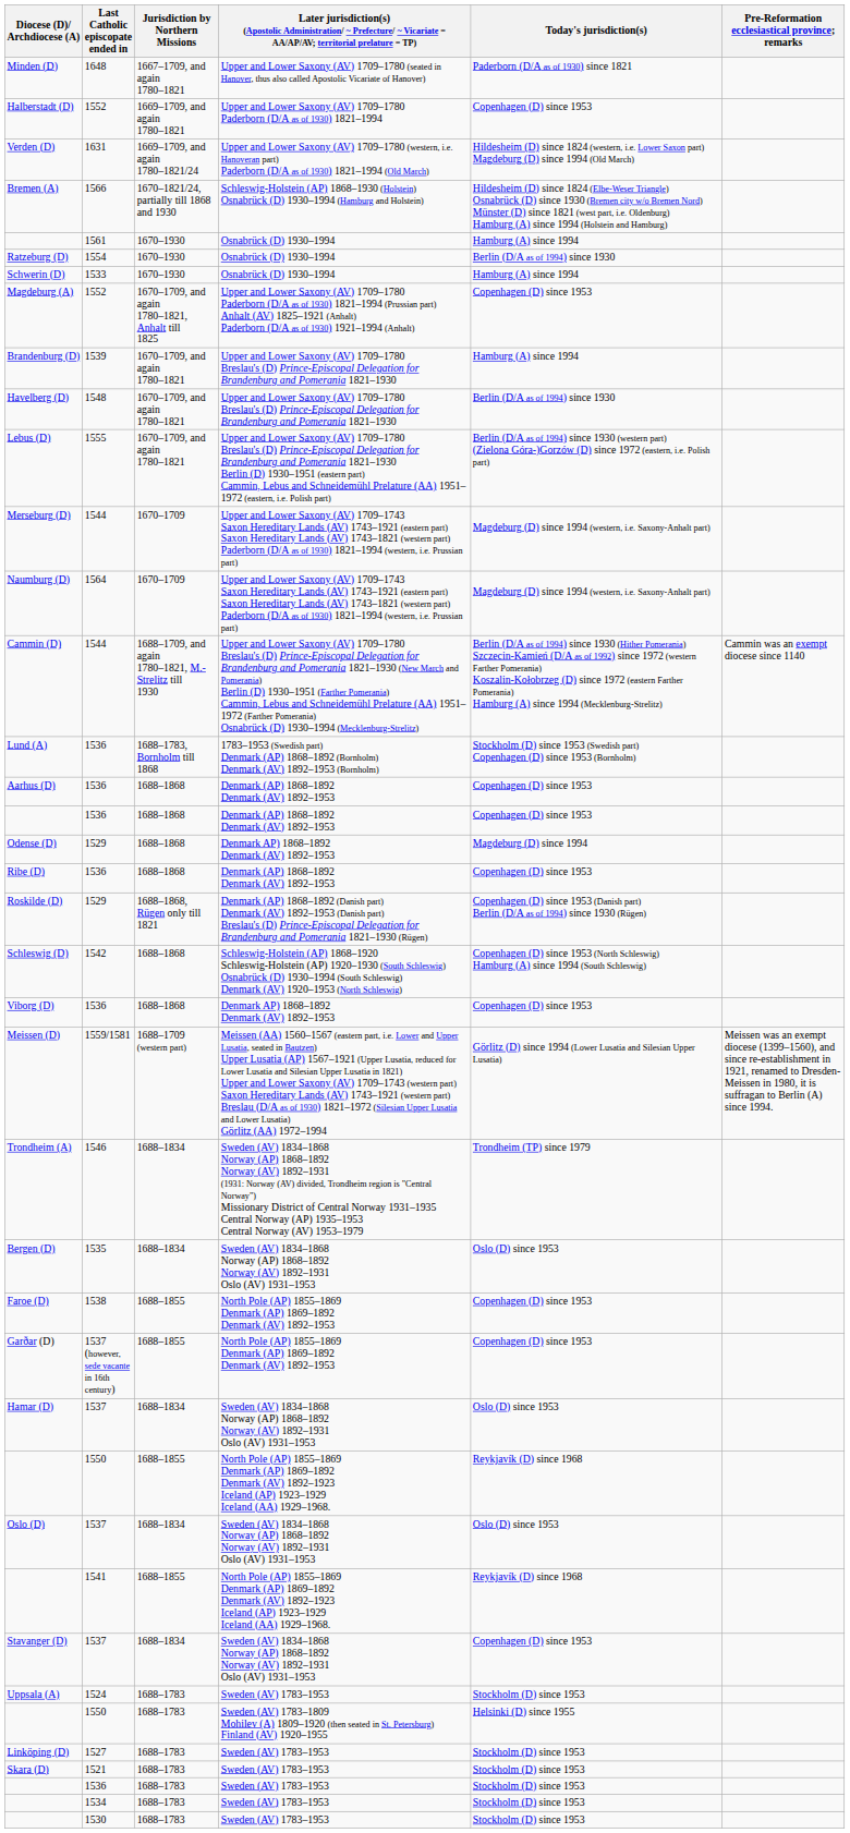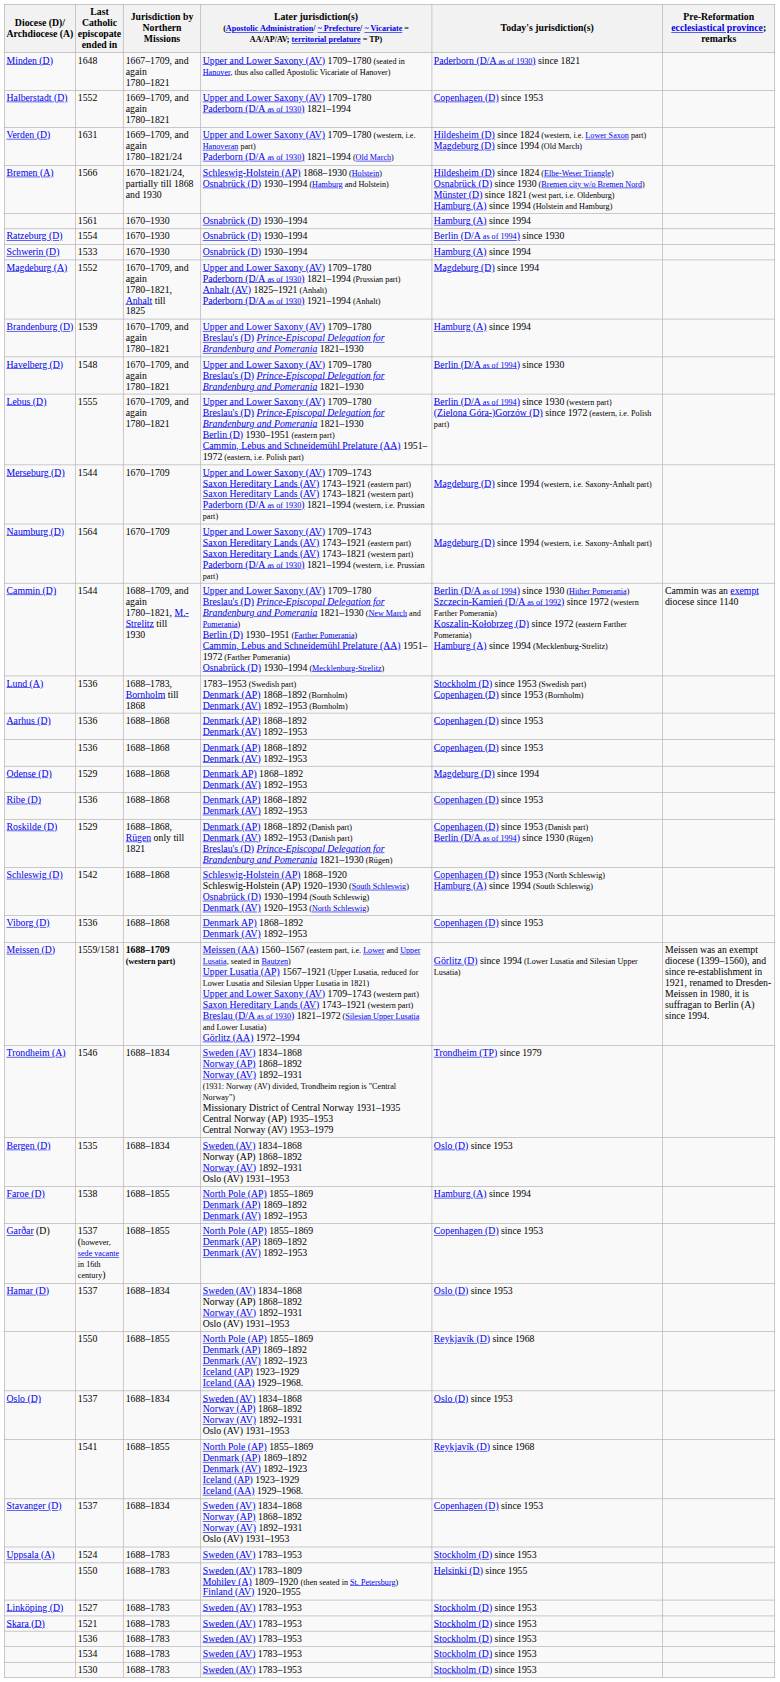 <table class="sortable wikitable" width="100%">
 <tr class="hintergrundfarbe5">
 <th width = "6%">Diocese (D)/ Archdiocese (A)</th>
 <th width = "2%">Last Catholic episcopate ended in</th>
 <th width = "10%">Jurisdiction by Northern Missions</th>
 <th width = "30%">Later jurisdiction(s)<br><small>(<a href='#'>Apostolic Administration</a>/ <a href='#'>~ Prefecture</a>/ <a href='#'>~ Vicariate</a> = AA/AP/AV; <a href='#'>territorial prelature</a> = TP)</small></th>
 <th width = "30%">Today's jurisdiction(s)</th>
 <th width = "15">Pre-Reformation <a href='#'>ecclesiastical province</a>; remarks</th>
 </tr>
 <tr valign=top>
 <td><a href='#'>Minden (D)</a></td>
 <td>1648</td>
 <td>1667–1709, and again <br>1780–1821</td>
 <td><a href='#'>Upper and Lower Saxony (AV)</a> 1709–1780<small> (seated in <a href='#'>Hanover</a>, thus also called Apostolic Vicariate of Hanover)</small></td>
 <td><a href='#'>Paderborn (D/A<small> as of 1930</small>)</a> since 1821</td>
 <td></td>
 </tr>
 <tr valign=top>
 <td><a href='#'>Halberstadt (D)</a></td>
 <td>1552</td>
 <td>1669–1709, and again <br>1780–1821</td>
 <td><a href='#'>Upper and Lower Saxony (AV)</a> 1709–1780<br><a href='#'>Paderborn (D/A<small> as of 1930</small>)</a> 1821–1994</td>
 <td><a href='#'>Copenhagen (D)</a> since 1953</td>
 <td></td>
 </tr>
 <tr valign=top>
 <td><a href='#'>Verden (D)</a></td>
 <td>1631</td>
 <td>1669–1709, and again <br>1780–1821/24</td>
 <td><a href='#'>Upper and Lower Saxony (AV)</a> 1709–1780<small> (western, i.e. <a href='#'>Hanoveran</a> part)</small><br><a href='#'>Paderborn (D/A<small> as of 1930</small>)</a> 1821–1994<small> (<a href='#'>Old March</a>)</small></td>
 <td><a href='#'>Hildesheim (D)</a> since 1824<small> (western, i.e. <a href='#'>Lower Saxon</a> part)</small><br><a href='#'>Magdeburg (D)</a> since 1994<small> (Old March)</small></td>
 <td></td>
 </tr>
 <tr valign=top>
 <td><a href='#'>Bremen (A)</a></td>
 <td>1566</td>
 <td>1670–1821/24, partially till 1868 and 1930</td>
 <td><a href='#'>Schleswig-Holstein (AP)</a> 1868–1930<small> (<a href='#'>Holstein</a>)</small><br><a href='#'>Osnabrück (D)</a> 1930–1994<small> (<a href='#'>Hamburg</a> and Holstein)</small></td>
 <td><a href='#'>Hildesheim (D)</a> since 1824<small> (<a href='#'>Elbe-Weser Triangle</a>)</small><br><a href='#'>Osnabrück (D)</a> since 1930<small> (<a href='#'>Bremen city w/o Bremen Nord</a>)</small><br><a href='#'>Münster (D)</a> since 1821<small> (west part, i.e. Oldenburg)</small><br><a href='#'>Hamburg (A)</a> since 1994<small> (Holstein and Hamburg)</small></td>
 <td></td>
 </tr>
 <tr valign=top>
 <td></td>
 <td>1561</td>
 <td>1670–1930</td>
 <td><a href='#'>Osnabrück (D)</a> 1930–1994</td>
 <td><a href='#'>Hamburg (A)</a> since 1994</td>
 <td></td>
 </tr>
 <tr valign=top>
 <td><a href='#'>Ratzeburg (D)</a></td>
 <td>1554</td>
 <td>1670–1930</td>
 <td><a href='#'>Osnabrück (D)</a> 1930–1994</td>
 <td><a href='#'>Berlin (D/A<small> as of 1994</small>)</a> since 1930</td>
 <td></td>
 </tr>
 <tr valign=top>
 <td><a href='#'>Schwerin (D)</a></td>
 <td>1533</td>
 <td>1670–1930</td>
 <td><a href='#'>Osnabrück (D)</a> 1930–1994</td>
 <td><a href='#'>Hamburg (A)</a> since 1994</td>
 <td></td>
 </tr>
 <tr valign=top>
 <td><a href='#'>Magdeburg (A)</a></td>
 <td>1552</td>
 <td>1670–1709, and again <br>1780–1821, <a href='#'>Anhalt</a> till <br>1825</td>
 <td><a href='#'>Upper and Lower Saxony (AV)</a> 1709–1780<br><a href='#'>Paderborn (D/A<small> as of 1930</small>)</a> 1821–1994<small> (Prussian part)</small><br><a href='#'>Anhalt (AV)</a> 1825–1921<small> (Anhalt) </small><br><a href='#'>Paderborn (D/A<small> as of 1930</small>)</a> 1921–1994<small> (Anhalt)</small></td>
-<td><a href='#'>Copenhagen (D)</a> since 1953</td>
+<td><a href='#'>Magdeburg (D)</a> since 1994</td>
 <td></td>
 </tr>
 <tr valign=top>
 <td><a href='#'>Brandenburg (D)</a></td>
 <td>1539</td>
 <td>1670–1709, and again <br>1780–1821</td>
 <td><a href='#'>Upper and Lower Saxony (AV)</a> 1709–1780<br><a href='#'>Breslau's (D)</a> <em><a href='#'>Prince-Episcopal Delegation for Brandenburg and Pomerania</a></em> 1821–1930</td>
 <td><a href='#'>Hamburg (A)</a> since 1994</td>
 <td></td>
 </tr>
 <tr valign=top>
 <td><a href='#'>Havelberg (D)</a></td>
 <td>1548</td>
 <td>1670–1709, and again <br>1780–1821</td>
 <td><a href='#'>Upper and Lower Saxony (AV)</a> 1709–1780<br><a href='#'>Breslau's (D)</a> <em><a href='#'>Prince-Episcopal Delegation for Brandenburg and Pomerania</a></em> 1821–1930</td>
 <td><a href='#'>Berlin (D/A<small> as of 1994</small>)</a> since 1930</td>
 <td></td>
 </tr>
 <tr valign=top>
 <td><a href='#'>Lebus (D)</a></td>
 <td>1555</td>
 <td>1670–1709, and again <br>1780–1821</td>
 <td><a href='#'>Upper and Lower Saxony (AV)</a> 1709–1780<br><a href='#'>Breslau's (D)</a> <em><a href='#'>Prince-Episcopal Delegation for Brandenburg and Pomerania</a></em> 1821–1930<br><a href='#'>Berlin (D)</a> 1930–1951<small> (eastern part)</small><br><a href='#'>Cammin, Lebus and Schneidemühl Prelature (AA)</a> 1951–1972<small> (eastern, i.e. Polish part)</small></td>
 <td><a href='#'>Berlin (D/A<small> as of 1994</small>)</a> since 1930<small> (western part)</small><br><a href='#'>(Zielona Góra-)Gorzów (D)</a> since 1972<small> (eastern, i.e. Polish part)</small></td>
 <td></td>
 </tr>
 <tr valign=top>
 <td><a href='#'>Merseburg (D)</a></td>
 <td>1544</td>
 <td>1670–1709</td>
 <td><a href='#'>Upper and Lower Saxony (AV)</a> 1709–1743<br><a href='#'>Saxon Hereditary Lands (AV)</a> 1743–1921<small> (eastern part)</small><br><a href='#'>Saxon Hereditary Lands (AV)</a> 1743–1821<small> (western part)</small><br><a href='#'>Paderborn (D/A<small> as of 1930</small>)</a> 1821–1994<small> (western, i.e. Prussian part)</small></td>
 <td><br><a href='#'>Magdeburg (D)</a> since 1994<small> (western, i.e. Saxony-Anhalt part)</small></td>
 <td></td>
 </tr>
 <tr valign=top>
 <td><a href='#'>Naumburg (D)</a></td>
 <td>1564</td>
 <td>1670–1709</td>
 <td><a href='#'>Upper and Lower Saxony (AV)</a> 1709–1743<br><a href='#'>Saxon Hereditary Lands (AV)</a> 1743–1921<small> (eastern part)</small><br><a href='#'>Saxon Hereditary Lands (AV)</a> 1743–1821<small> (western part)</small><br><a href='#'>Paderborn (D/A<small> as of 1930</small>)</a> 1821–1994<small> (western, i.e. Prussian part)</small></td>
 <td><br><a href='#'>Magdeburg (D)</a> since 1994<small> (western, i.e. Saxony-Anhalt part)</small></td>
 <td></td>
 </tr>
 <tr valign=top>
 <td><a href='#'>Cammin (D)</a></td>
 <td>1544</td>
 <td>1688–1709, and again <br>1780–1821, <a href='#'>M.-Strelitz</a> till <br>1930</td>
 <td><a href='#'>Upper and Lower Saxony (AV)</a> 1709–1780<br><a href='#'>Breslau's (D)</a> <em><a href='#'>Prince-Episcopal Delegation for Brandenburg and Pomerania</a></em> 1821–1930<small> (<a href='#'>New March</a> and <a href='#'>Pomerania</a>)</small><br><a href='#'>Berlin (D)</a> 1930–1951<small> (<a href='#'>Farther Pomerania</a>)</small><br><a href='#'>Cammin, Lebus and Schneidemühl Prelature (AA)</a> 1951–1972<small> (Farther Pomerania)</small><br><a href='#'>Osnabrück (D)</a> 1930–1994<small> (<a href='#'>Mecklenburg-Strelitz</a>)</small></td>
 <td><a href='#'>Berlin (D/A<small> as of 1994</small>)</a> since 1930<small> (<a href='#'>Hither Pomerania</a>)</small><br><a href='#'>Szczecin-Kamień (D/A<small> as of 1992</small>)</a> since 1972<small> (western Farther Pomerania)</small><br><a href='#'>Koszalin-Kołobrzeg (D)</a> since 1972<small> (eastern Farther Pomerania)</small><br><a href='#'>Hamburg (A)</a> since 1994<small> (Mecklenburg-Strelitz)</small></td>
 <td>Cammin was an <a href='#'>exempt</a> diocese since 1140</td>
 </tr>
 <tr valign=top>
 <td><a href='#'>Lund (A)</a></td>
 <td>1536</td>
 <td>1688–1783, <a href='#'>Bornholm</a> till 1868</td>
 <td> 1783–1953<small> (Swedish part)</small><br><a href='#'>Denmark (AP)</a> 1868–1892<small> (Bornholm)</small><br><a href='#'>Denmark (AV)</a> 1892–1953<small> (Bornholm)</small></td>
 <td><a href='#'>Stockholm (D)</a> since 1953<small> (Swedish part)</small><br><a href='#'>Copenhagen (D)</a> since 1953<small> (Bornholm)</small></td>
 <td></td>
 </tr>
 <tr valign=top>
 <td><a href='#'>Aarhus (D)</a></td>
 <td>1536</td>
 <td>1688–1868</td>
 <td><a href='#'>Denmark (AP)</a> 1868–1892<br><a href='#'>Denmark (AV)</a> 1892–1953</td>
 <td><a href='#'>Copenhagen (D)</a> since 1953</td>
 <td></td>
 </tr>
 <tr valign=top>
 <td></td>
 <td>1536</td>
 <td>1688–1868</td>
 <td><a href='#'>Denmark (AP)</a> 1868–1892<br><a href='#'>Denmark (AV)</a> 1892–1953</td>
 <td><a href='#'>Copenhagen (D)</a> since 1953</td>
 <td></td>
 </tr>
 <tr valign=top>
 <td><a href='#'>Odense (D)</a></td>
 <td>1529</td>
 <td>1688–1868</td>
 <td><a href='#'>Denmark AP)</a> 1868–1892<br><a href='#'>Denmark (AV)</a> 1892–1953</td>
 <td><a href='#'>Magdeburg (D)</a> since 1994</td>
 <td></td>
 </tr>
 <tr valign=top>
 <td><a href='#'>Ribe (D)</a></td>
 <td>1536</td>
 <td>1688–1868</td>
 <td><a href='#'>Denmark (AP)</a> 1868–1892<br><a href='#'>Denmark (AV)</a> 1892–1953</td>
 <td><a href='#'>Copenhagen (D)</a> since 1953</td>
 <td></td>
 </tr>
 <tr valign=top>
 <td><a href='#'>Roskilde (D)</a></td>
 <td>1529</td>
 <td>1688–1868, <a href='#'>Rügen</a> only till 1821</td>
 <td><a href='#'>Denmark (AP)</a> 1868–1892<small> (Danish part)</small><br><a href='#'>Denmark (AV)</a> 1892–1953<small> (Danish part)</small><br><a href='#'>Breslau's (D)</a> <em><a href='#'>Prince-Episcopal Delegation for Brandenburg and Pomerania</a></em> 1821–1930<small> (Rügen)</small></td>
 <td><a href='#'>Copenhagen (D)</a> since 1953<small> (Danish part)</small><br><a href='#'>Berlin (D/A<small> as of 1994</small>)</a> since 1930<small> (Rügen)</small></td>
 <td></td>
 </tr>
 <tr valign=top>
 <td><a href='#'>Schleswig (D)</a></td>
 <td>1542</td>
 <td>1688–1868</td>
 <td><a href='#'>Schleswig-Holstein (AP)</a> 1868–1920<br>Schleswig-Holstein (AP) 1920–1930<small> (<a href='#'>South Schleswig</a>)</small><br><a href='#'>Osnabrück (D)</a> 1930–1994<small> (South Schleswig)</small><br><a href='#'>Denmark (AV)</a> 1920–1953<small> (<a href='#'>North Schleswig</a>)</small></td>
 <td><a href='#'>Copenhagen (D)</a> since 1953<small> (North Schleswig)</small><br><a href='#'>Hamburg (A)</a> since 1994<small> (South Schleswig)</small></td>
 <td></td>
 </tr>
 <tr valign=top>
 <td><a href='#'>Viborg (D)</a></td>
 <td>1536</td>
 <td>1688–1868</td>
 <td><a href='#'>Denmark AP)</a> 1868–1892<br><a href='#'>Denmark (AV)</a> 1892–1953</td>
 <td><a href='#'>Copenhagen (D)</a> since 1953</td>
 <td></td>
 </tr>
 <tr valign=top>
 <td><a href='#'>Meissen (D)</a></td>
 <td>1559/1581</td>
-<td>1688–1709<small> (western part)</small></td>
+<td><strong>1688–1709<small> (western part)</small></strong></td>
 <td><a href='#'>Meissen (AA)</a> 1560–1567<small> (eastern part, i.e. <a href='#'>Lower</a> and <a href='#'>Upper Lusatia</a>, seated in <a href='#'>Bautzen</a>)</small><br><a href='#'>Upper Lusatia (AP)</a> 1567–1921<small> (Upper Lusatia, reduced for Lower Lusatia and Silesian Upper Lusatia in 1821)</small><br><a href='#'>Upper and Lower Saxony (AV)</a> 1709–1743<small> (western part)</small><br><a href='#'>Saxon Hereditary Lands (AV)</a> 1743–1921<small> (western part)</small><br><a href='#'>Breslau (D/A<small> as of 1930</small>)</a> 1821–1972<small> (<a href='#'>Silesian Upper Lusatia</a> and Lower Lusatia)</small><br><a href='#'>Görlitz (AA)</a> 1972–1994</td>
 <td><br><a href='#'>Görlitz (D)</a> since 1994<small> (Lower Lusatia and Silesian Upper Lusatia)</small></td>
 <td>Meissen was an exempt diocese (1399–1560), and since re-establishment in 1921, renamed to Dresden-Meissen in 1980, it is suffragan to Berlin (A) since 1994.</td>
 </tr>
 <tr valign=top>
 <td><a href='#'>Trondheim (A)</a></td>
 <td>1546</td>
 <td>1688–1834</td>
 <td><a href='#'>Sweden (AV)</a> 1834–1868<br><a href='#'>Norway (AP)</a> 1868–1892<br><a href='#'>Norway (AV)</a> 1892–1931<br><small>(1931: Norway (AV) divided, Trondheim region is "Central Norway")</small><br>Missionary District of Central Norway 1931–1935<br>Central Norway (AP) 1935–1953<br>Central Norway (AV) 1953–1979</td>
 <td><a href='#'>Trondheim (TP)</a> since 1979</td>
 <td></td>
 </tr>
 <tr valign=top>
 <td><a href='#'>Bergen (D)</a></td>
 <td>1535</td>
 <td>1688–1834</td>
 <td><a href='#'>Sweden (AV)</a> 1834–1868<br>Norway (AP) 1868–1892<br><a href='#'>Norway (AV)</a> 1892–1931<br>Oslo (AV) 1931–1953</td>
 <td><a href='#'>Oslo (D)</a> since 1953</td>
 <td></td>
 </tr>
 <tr valign=top>
 <td><a href='#'>Faroe (D)</a></td>
 <td>1538</td>
 <td>1688–1855</td>
 <td><a href='#'>North Pole (AP)</a> 1855–1869<br><a href='#'>Denmark (AP)</a> 1869–1892<br><a href='#'>Denmark (AV)</a> 1892–1953</td>
-<td><a href='#'>Copenhagen (D)</a> since 1953</td>
+<td><a href='#'>Hamburg (A)</a> since 1994</td>
 <td></td>
 </tr>
 <tr valign=top>
 <td><a href='#'>Garðar</a> (D)</td>
 <td>1537 (<small>however, <a href='#'>sede vacante</a> in 16th century</small>)</td>
 <td>1688–1855</td>
 <td><a href='#'>North Pole (AP)</a> 1855–1869<br><a href='#'>Denmark (AP)</a> 1869–1892<br><a href='#'>Denmark (AV)</a> 1892–1953</td>
 <td><a href='#'>Copenhagen (D)</a> since 1953</td>
 <td></td>
 </tr>
 <tr valign=top>
 <td><a href='#'>Hamar (D)</a></td>
 <td>1537</td>
 <td>1688–1834</td>
 <td><a href='#'>Sweden (AV)</a> 1834–1868<br>Norway (AP) 1868–1892<br><a href='#'>Norway (AV)</a> 1892–1931<br>Oslo (AV) 1931–1953</td>
 <td><a href='#'>Oslo (D)</a> since 1953</td>
 <td></td>
 </tr>
 <tr valign=top>
 <td></td>
 <td>1550</td>
 <td>1688–1855</td>
 <td><a href='#'>North Pole (AP)</a> 1855–1869<br><a href='#'>Denmark (AP)</a> 1869–1892<br><a href='#'>Denmark (AV)</a> 1892–1923<br><a href='#'>Iceland (AP)</a> 1923–1929<br><a href='#'>Iceland (AA)</a> 1929–1968.</td>
 <td><a href='#'>Reykjavík (D)</a> since 1968</td>
 <td></td>
 </tr>
 <tr valign=top>
 <td><a href='#'>Oslo (D)</a></td>
 <td>1537</td>
 <td>1688–1834</td>
 <td><a href='#'>Sweden (AV)</a> 1834–1868<br><a href='#'>Norway (AP)</a> 1868–1892<br><a href='#'>Norway (AV)</a> 1892–1931<br>Oslo (AV) 1931–1953</td>
 <td><a href='#'>Oslo (D)</a> since 1953</td>
 <td></td>
 </tr>
 <tr valign=top>
 <td></td>
 <td>1541</td>
 <td>1688–1855</td>
 <td><a href='#'>North Pole (AP)</a> 1855–1869<br><a href='#'>Denmark (AP)</a> 1869–1892<br><a href='#'>Denmark (AV)</a> 1892–1923<br><a href='#'>Iceland (AP)</a> 1923–1929<br><a href='#'>Iceland (AA)</a> 1929–1968.</td>
 <td><a href='#'>Reykjavík (D)</a> since 1968</td>
 <td></td>
 </tr>
 <tr valign=top>
 <td><a href='#'>Stavanger (D)</a></td>
 <td>1537</td>
 <td>1688–1834</td>
 <td><a href='#'>Sweden (AV)</a> 1834–1868<br><a href='#'>Norway (AP)</a> 1868–1892<br><a href='#'>Norway (AV)</a> 1892–1931<br>Oslo (AV) 1931–1953</td>
 <td><a href='#'>Copenhagen (D)</a> since 1953</td>
 <td></td>
 </tr>
 <tr valign=top>
 <td><a href='#'>Uppsala (A)</a></td>
 <td>1524</td>
 <td>1688–1783</td>
 <td><a href='#'>Sweden (AV)</a> 1783–1953</td>
 <td><a href='#'>Stockholm (D)</a> since 1953</td>
 <td></td>
 </tr>
 <tr valign=top>
 <td></td>
 <td>1550</td>
 <td>1688–1783</td>
 <td><a href='#'>Sweden (AV)</a> 1783–1809<br><a href='#'>Mohilev (A)</a> 1809–1920 <small>(then seated in <a href='#'>St. Petersburg</a>)</small><br><a href='#'>Finland (AV)</a> 1920–1955</td>
 <td><a href='#'>Helsinki (D)</a> since 1955</td>
 <td></td>
 </tr>
 <tr valign=top>
 <td><a href='#'>Linköping (D)</a></td>
 <td>1527</td>
 <td>1688–1783</td>
 <td><a href='#'>Sweden (AV)</a> 1783–1953</td>
 <td><a href='#'>Stockholm (D)</a> since 1953</td>
 <td></td>
 </tr>
 <tr valign=top>
 <td><a href='#'>Skara (D)</a></td>
 <td>1521</td>
 <td>1688–1783</td>
 <td><a href='#'>Sweden (AV)</a> 1783–1953</td>
 <td><a href='#'>Stockholm (D)</a> since 1953</td>
 <td></td>
 </tr>
 <tr valign=top>
 <td></td>
 <td>1536</td>
 <td>1688–1783</td>
 <td><a href='#'>Sweden (AV)</a> 1783–1953</td>
 <td><a href='#'>Stockholm (D)</a> since 1953</td>
 <td></td>
 </tr>
 <tr valign=top>
 <td></td>
 <td>1534</td>
 <td>1688–1783</td>
 <td><a href='#'>Sweden (AV)</a> 1783–1953</td>
 <td><a href='#'>Stockholm (D)</a> since 1953</td>
 <td></td>
 </tr>
 <tr valign=top>
 <td></td>
 <td>1530</td>
 <td>1688–1783</td>
 <td><a href='#'>Sweden (AV)</a> 1783–1953</td>
 <td><a href='#'>Stockholm (D)</a> since 1953</td>
 <td></td>
 </tr>
 </table>
